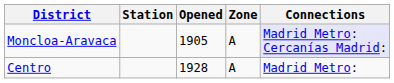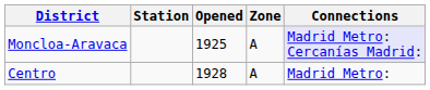 <table class=wikitable>
 <tr>
 <th><a href='#'>District</a></th>
 <th>Station</th>
 <th>Opened</th>
 <th>Zone</th>
 <th>Connections</th>
 </tr>
 <tr>
 <td><a href='#'>Moncloa-Aravaca</a></td>
 <td> </td>
-<td>1905</td>
+<td>1925</td>
 <td>A</td>
 <td style="background: lavender;"><a href='#'>Madrid Metro</a>:  <br><a href='#'>Cercanías Madrid</a>:   </td>
 </tr>
 <tr>
 <td><a href='#'>Centro</a></td>
 <td> </td>
 <td>1928</td>
 <td>A</td>
 <td><a href='#'>Madrid Metro</a>:  </td>
 </tr>
 </table>
